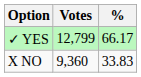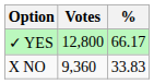 <table class="wikitable">
 <tr>
 <th>Option</th>
 <th>Votes</th>
 <th>%</th>
 </tr>
 <tr>
 <td style=background:#bbf8be>✓ YES</td>
-<td style=background:#bbf8be>12,799</td>
+<td style=background:#bbf8be>12,800</td>
 <td style=background:#bbf8be>66.17</td>
 </tr>
 <tr>
 <td>X NO</td>
 <td>9,360</td>
 <td>33.83</td>
 </tr>
 </table>
